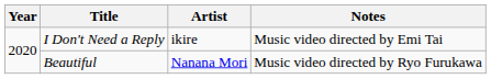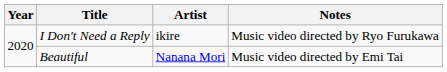 <table class="wikitable sortable">
 <tr>
 <th>Year</th>
 <th>Title</th>
 <th>Artist</th>
 <th>Notes</th>
 </tr>
 <tr>
 <td rowspan=2>2020</td>
 <td><em>I Don't Need a Reply</em></td>
 <td>ikire</td>
-<td>Music video directed by Emi Tai</td>
+<td>Music video directed by Ryo Furukawa</td>
 </tr>
 <tr>
 <td><em>Beautiful</em></td>
 <td><a href='#'>Nanana Mori</a></td>
-<td>Music video directed by Ryo Furukawa</td>
+<td>Music video directed by Emi Tai</td>
 </tr>
 </table>
